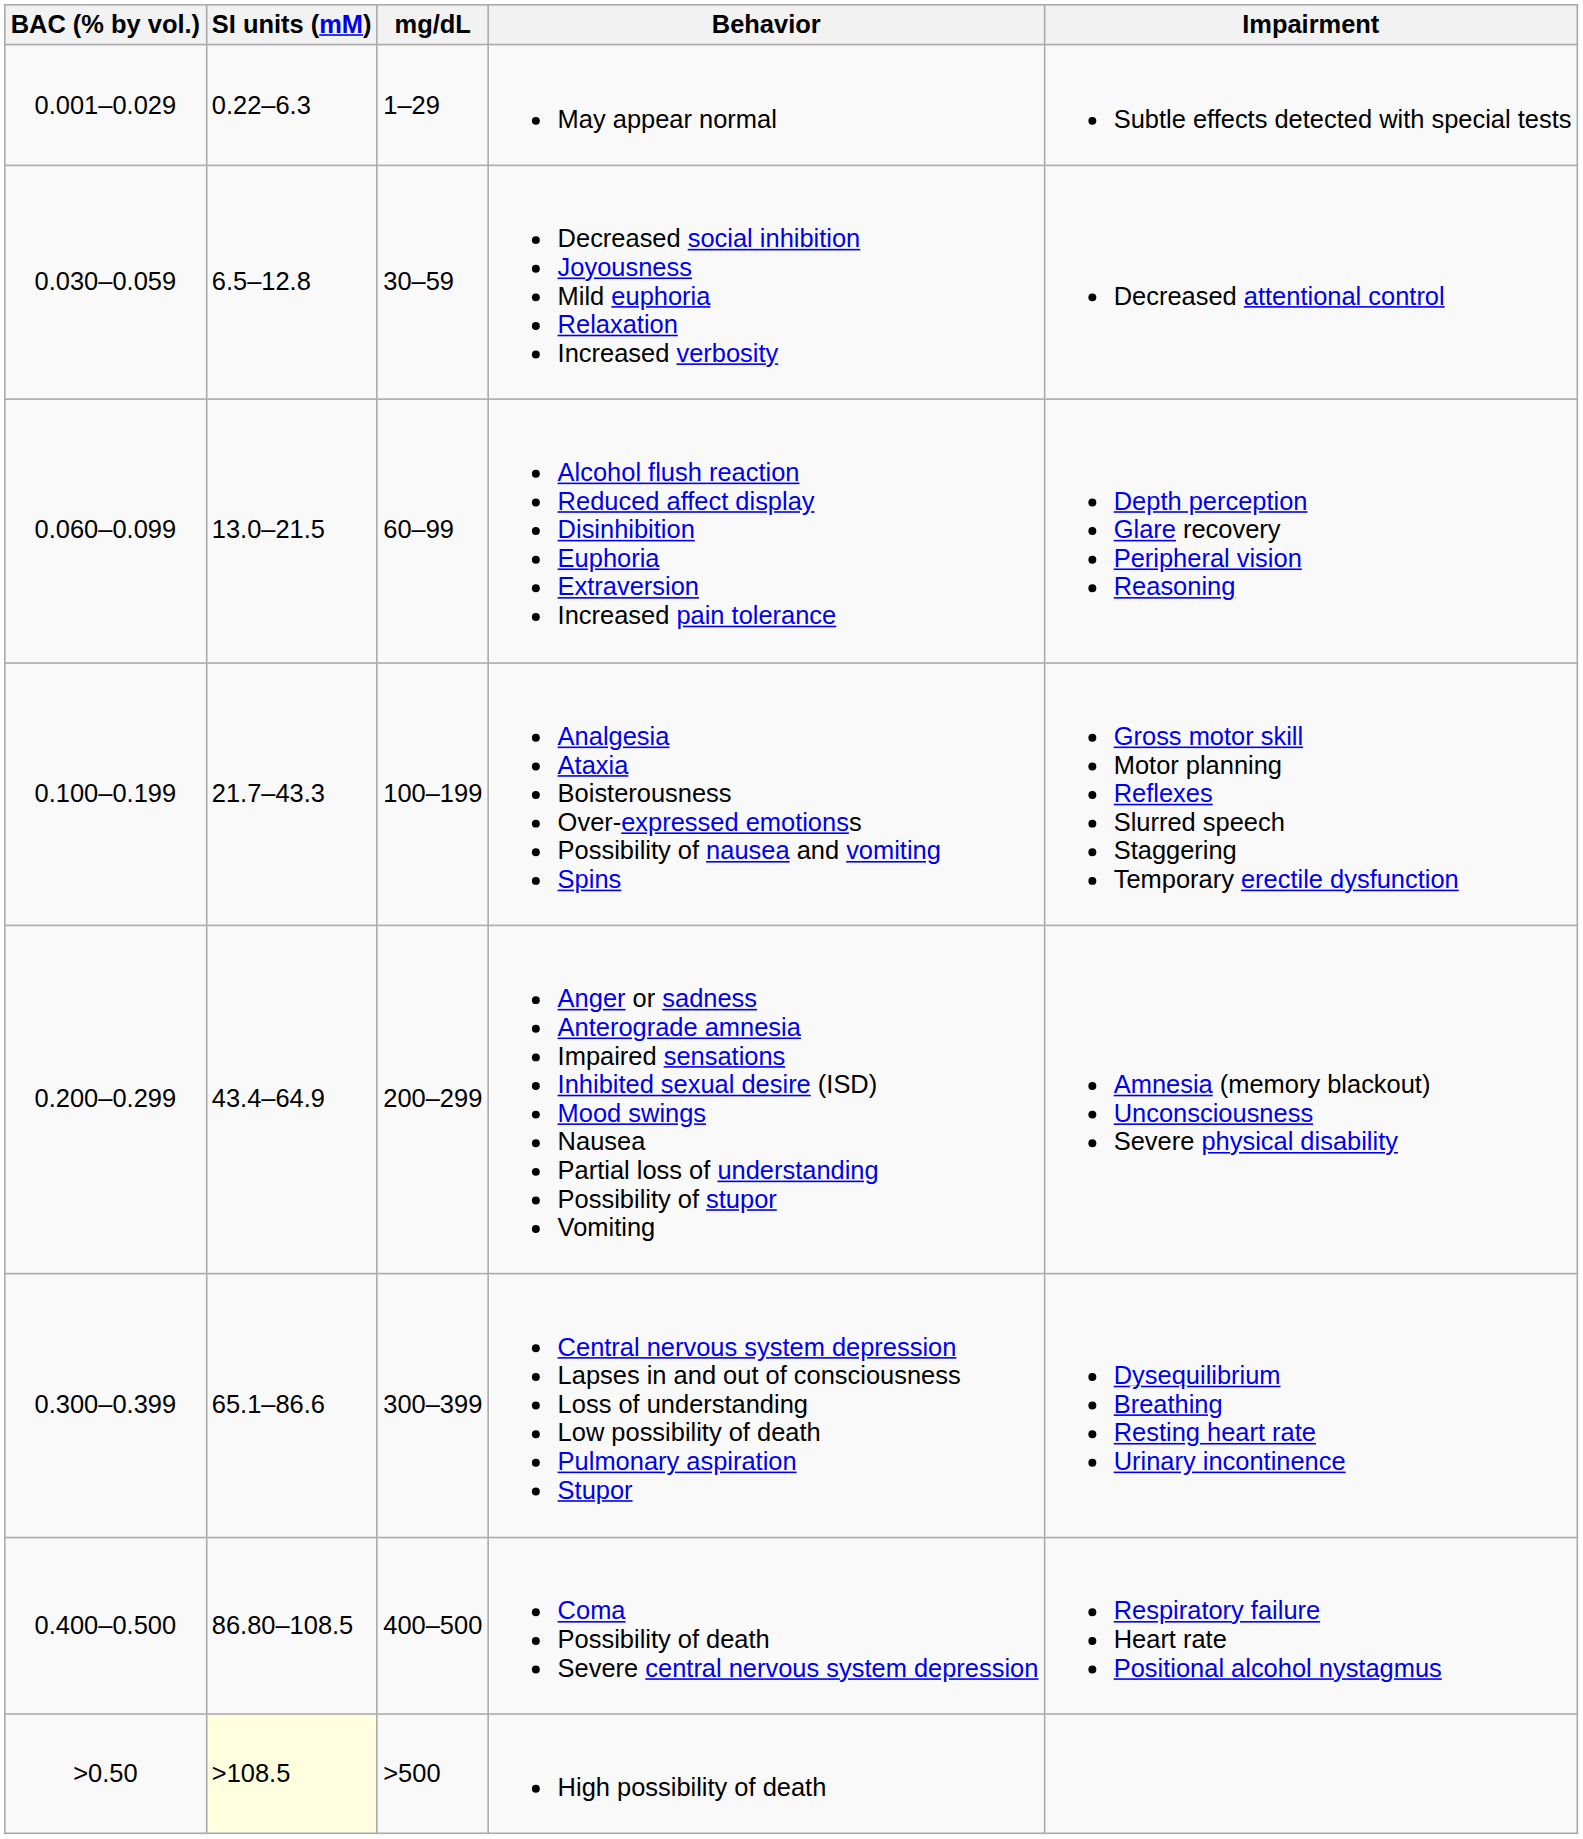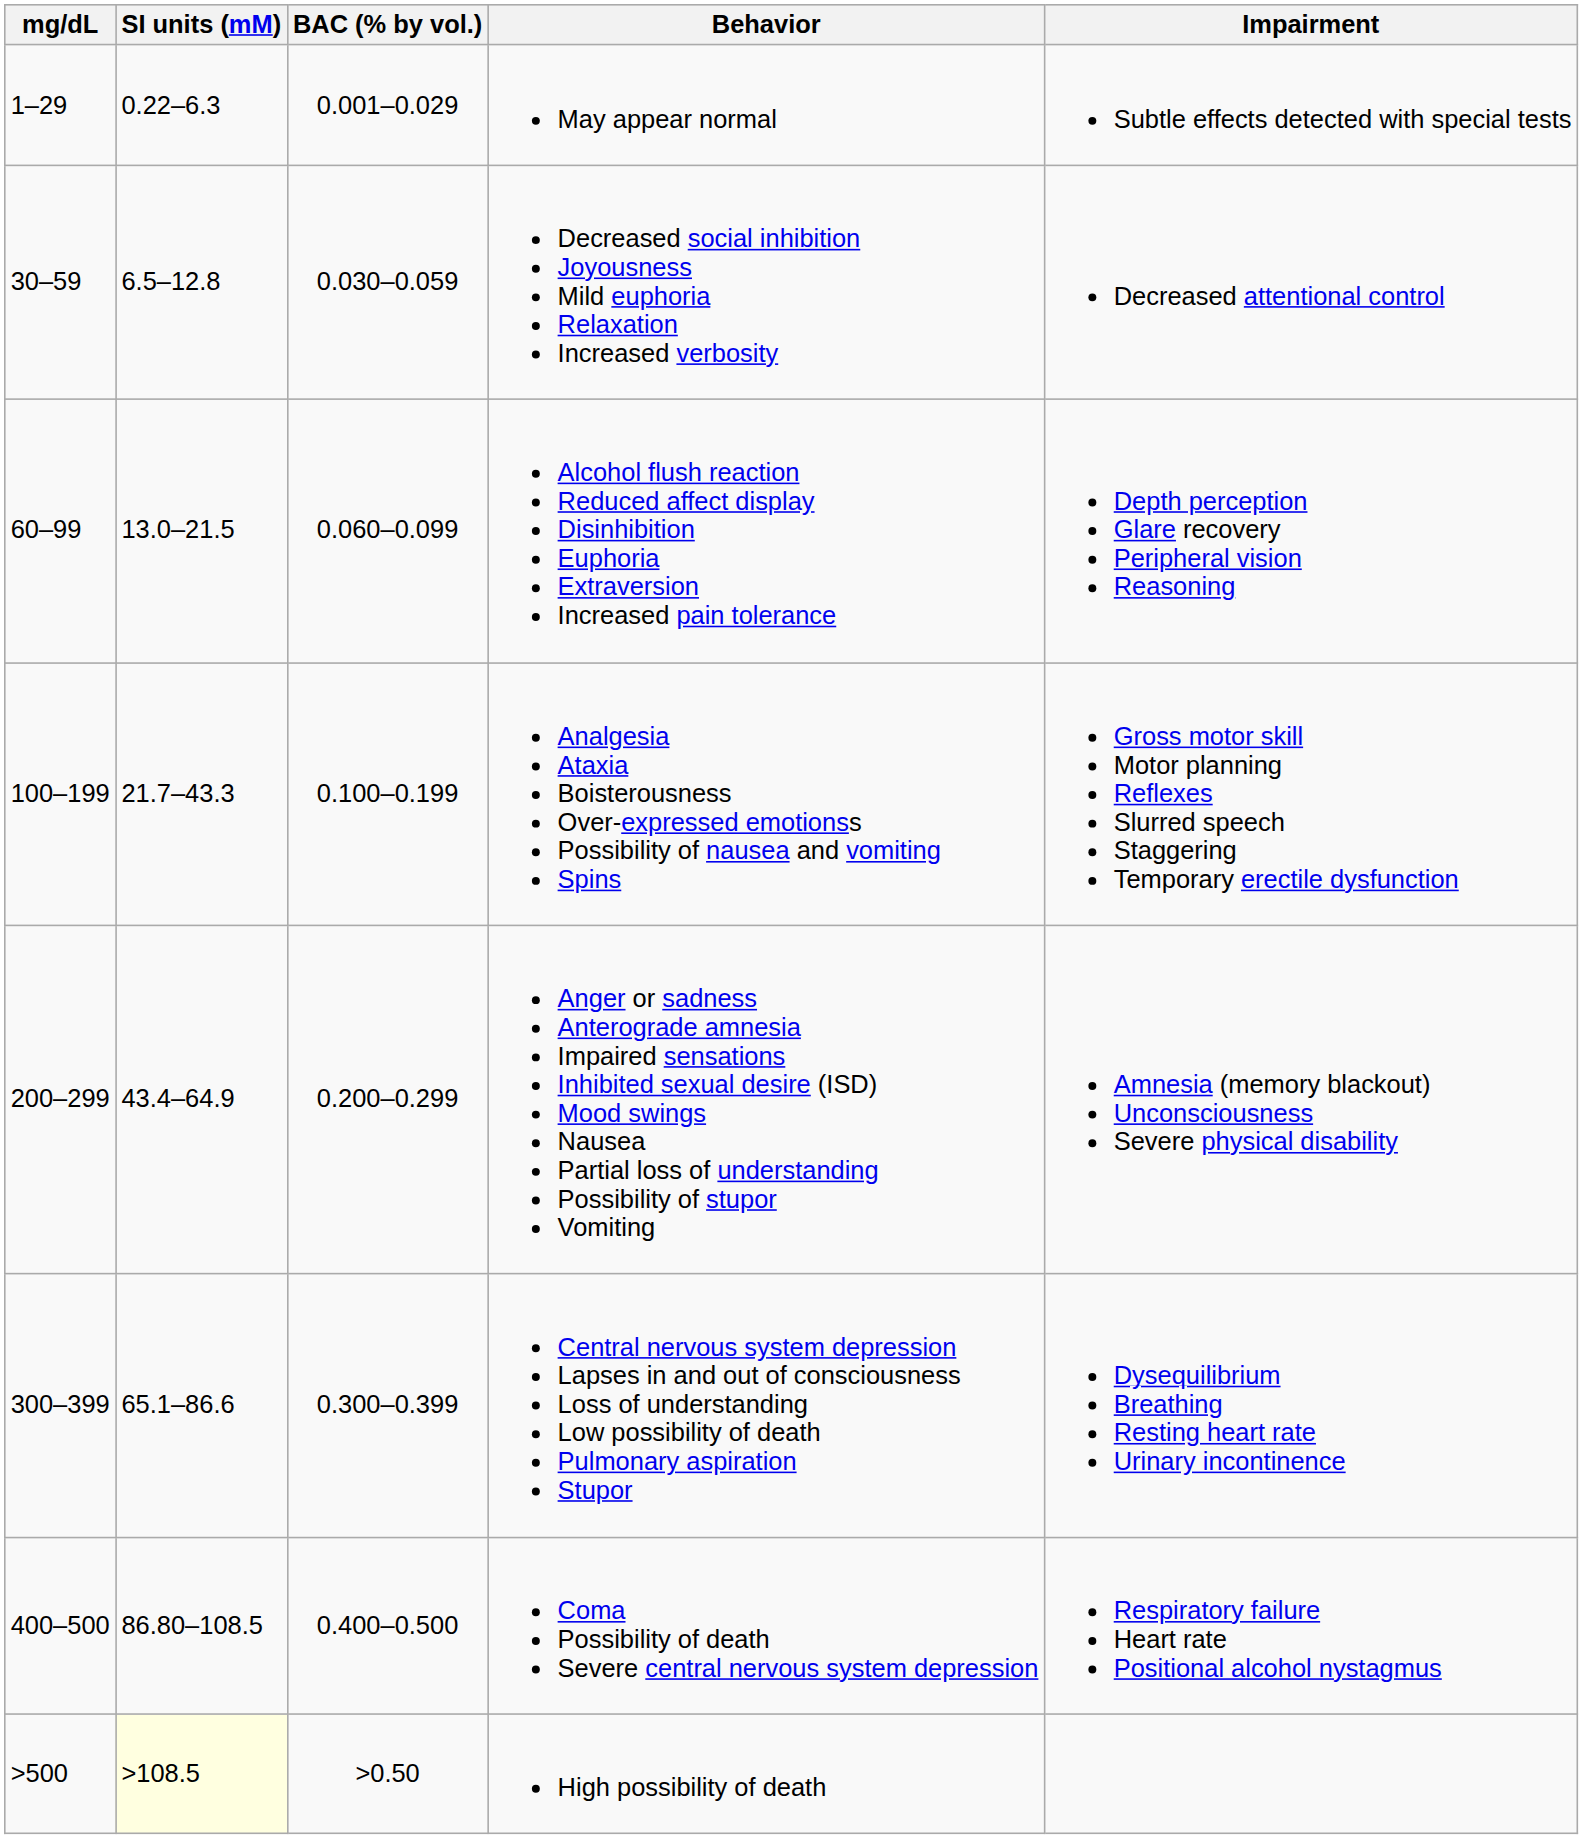 <table class="wikitable">
 <tr>
+<th>mg/dL</th>
+<th>SI units (<a href='#'>mM</a>)</th>
 <th scope="col">BAC (% by vol.)</th>
-<th>SI units (<a href='#'>mM</a>)</th>
-<th>mg/dL</th>
 <th scope="col">Behavior</th>
 <th scope="col">Impairment</th>
 </tr>
 <tr>
+<td>1–29</td>
+<td>0.22–6.3</td>
 <td style="text-align: center">0.001–0.029</td>
-<td>0.22–6.3</td>
-<td>1–29</td>
 <td><br><ul><li>May appear normal</li></ul></td>
 <td><br><ul><li>Subtle effects detected with special tests</li></ul></td>
 </tr>
 <tr>
+<td>30–59</td>
+<td>6.5–12.8</td>
 <td style="text-align: center">0.030–0.059</td>
-<td>6.5–12.8</td>
-<td>30–59</td>
 <td><br><ul><li>Decreased <a href='#'>social inhibition</a></li><li><a href='#'>Joyousness</a></li><li>Mild <a href='#'>euphoria</a></li><li><a href='#'>Relaxation</a></li><li>Increased <a href='#'>verbosity</a></li></ul></td>
 <td><br><ul><li>Decreased <a href='#'>attentional control</a></li></ul></td>
 </tr>
 <tr>
+<td>60–99</td>
+<td>13.0–21.5</td>
 <td style="text-align: center">0.060–0.099</td>
-<td>13.0–21.5</td>
-<td>60–99</td>
 <td><br><ul><li><a href='#'>Alcohol flush reaction</a></li><li><a href='#'>Reduced affect display</a></li><li><a href='#'>Disinhibition</a></li><li><a href='#'>Euphoria</a></li><li><a href='#'>Extraversion</a></li><li>Increased <a href='#'>pain tolerance</a></li></ul></td>
 <td><br><ul><li><a href='#'>Depth perception</a></li><li><a href='#'>Glare</a> recovery</li><li><a href='#'>Peripheral vision</a></li><li><a href='#'>Reasoning</a></li></ul></td>
 </tr>
 <tr>
+<td>100–199</td>
+<td>21.7–43.3</td>
 <td style="text-align: center">0.100–0.199</td>
-<td>21.7–43.3</td>
-<td>100–199</td>
 <td><br><ul><li><a href='#'>Analgesia</a></li><li><a href='#'>Ataxia</a></li><li>Boisterousness</li><li>Over-<a href='#'>expressed emotions</a>s</li><li>Possibility of <a href='#'>nausea</a> and <a href='#'>vomiting</a></li><li><a href='#'>Spins</a></li></ul></td>
 <td><br><ul><li><a href='#'>Gross motor skill</a></li><li>Motor planning</li><li><a href='#'>Reflexes</a></li><li>Slurred speech</li><li>Staggering</li><li>Temporary <a href='#'>erectile dysfunction</a></li></ul></td>
 </tr>
 <tr>
+<td>200–299</td>
+<td>43.4–64.9</td>
 <td style="text-align: center">0.200–0.299</td>
-<td>43.4–64.9</td>
-<td>200–299</td>
 <td><br><ul><li><a href='#'>Anger</a> or <a href='#'>sadness</a></li><li><a href='#'>Anterograde amnesia</a></li><li>Impaired <a href='#'>sensations</a></li><li><a href='#'>Inhibited sexual desire</a> (ISD)</li><li><a href='#'>Mood swings</a></li><li>Nausea</li><li>Partial loss of <a href='#'>understanding</a></li><li>Possibility of <a href='#'>stupor</a></li><li>Vomiting</li></ul></td>
 <td><br><ul><li><a href='#'>Amnesia</a> (memory blackout)</li><li><a href='#'>Unconsciousness</a></li><li>Severe <a href='#'>physical disability</a></li></ul></td>
 </tr>
 <tr>
+<td>300–399</td>
+<td>65.1–86.6</td>
 <td style="text-align: center">0.300–0.399</td>
-<td>65.1–86.6</td>
-<td>300–399</td>
 <td><br><ul><li><a href='#'>Central nervous system depression</a></li><li>Lapses in and out of consciousness</li><li>Loss of understanding</li><li>Low possibility of death</li><li><a href='#'>Pulmonary aspiration</a></li><li><a href='#'>Stupor</a></li></ul></td>
 <td><br><ul><li><a href='#'>Dysequilibrium</a></li><li><a href='#'>Breathing</a></li><li><a href='#'>Resting heart rate</a></li><li><a href='#'>Urinary incontinence</a></li></ul></td>
 </tr>
 <tr>
+<td>400–500</td>
+<td>86.80–108.5</td>
 <td style="text-align: center">0.400–0.500</td>
-<td>86.80–108.5</td>
-<td>400–500</td>
 <td><br><ul><li><a href='#'>Coma</a></li><li>Possibility of death</li><li>Severe <a href='#'>central nervous system depression</a></li></ul></td>
 <td><br><ul><li><a href='#'>Respiratory failure</a></li><li>Heart rate</li><li><a href='#'>Positional alcohol nystagmus</a></li></ul></td>
 </tr>
 <tr>
+<td>>500</td>
+<td style="background: lightyellow;">>108.5</td>
 <td style="text-align: center">>0.50</td>
-<td style="background: lightyellow;">>108.5</td>
-<td>>500</td>
 <td><br><ul><li>High possibility of death</li></ul></td>
 <td></td>
 </tr>
 </table>
